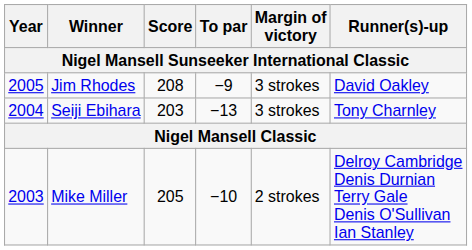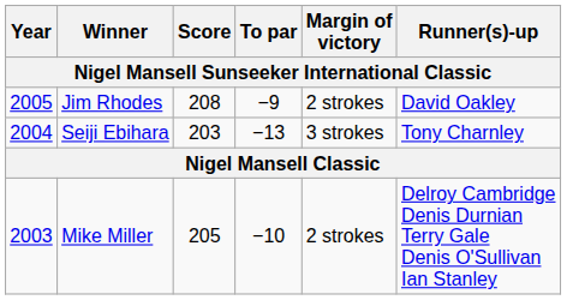 <table class="wikitable" style="font-size:95%">
 <tr>
 <th>Year</th>
 <th>Winner</th>
 <th>Score</th>
 <th>To par</th>
 <th>Margin of<br>victory</th>
 <th>Runner(s)-up</th>
 </tr>
 <tr>
 <th colspan=7>Nigel Mansell Sunseeker International Classic</th>
 </tr>
 <tr>
 <td><a href='#'>2005</a></td>
 <td> <a href='#'>Jim Rhodes</a></td>
 <td align=center>208</td>
 <td align=center>−9</td>
-<td>3 strokes</td>
+<td>2 strokes</td>
 <td> <a href='#'>David Oakley</a></td>
 </tr>
 <tr>
 <td><a href='#'>2004</a></td>
 <td> <a href='#'>Seiji Ebihara</a></td>
 <td align=center>203</td>
 <td align=center>−13</td>
 <td>3 strokes</td>
 <td> <a href='#'>Tony Charnley</a></td>
 </tr>
 <tr>
 <th colspan=7>Nigel Mansell Classic</th>
 </tr>
 <tr>
 <td><a href='#'>2003</a></td>
 <td> <a href='#'>Mike Miller</a></td>
 <td align=center>205</td>
 <td align=center>−10</td>
 <td>2 strokes</td>
 <td> <a href='#'>Delroy Cambridge</a><br> <a href='#'>Denis Durnian</a><br> <a href='#'>Terry Gale</a><br> <a href='#'>Denis O'Sullivan</a><br> <a href='#'>Ian Stanley</a></td>
 </tr>
 </table>
